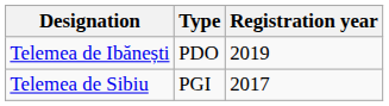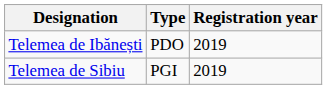 <table class="wikitable">
 <tr>
 <th>Designation</th>
 <th>Type</th>
 <th>Registration year</th>
 </tr>
 <tr>
 <td><a href='#'>Telemea de Ibănești</a></td>
 <td>PDO</td>
 <td>2019</td>
 </tr>
 <tr>
 <td><a href='#'>Telemea de Sibiu</a></td>
 <td>PGI</td>
-<td>2017</td>
+<td>2019</td>
 </tr>
 </table>
